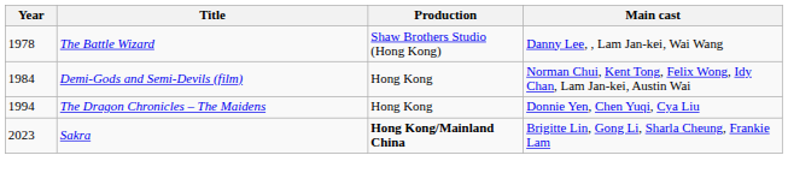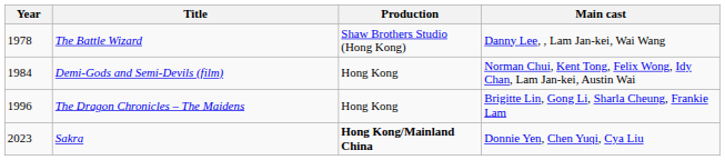 <table class="wikitable" width=75%>
 <tr>
 <th width=5%>Year</th>
 <th width=30%>Title</th>
 <th width=15%>Production</th>
 <th width=25%>Main cast</th>
 </tr>
 <tr>
 <td>1978</td>
 <td><em><a href='#'>The Battle Wizard</a></em></td>
 <td><a href='#'>Shaw Brothers Studio</a> (Hong Kong)</td>
 <td><a href='#'>Danny Lee</a>, , Lam Jan-kei, Wai Wang</td>
 </tr>
 <tr>
 <td>1984</td>
 <td><em><a href='#'>Demi-Gods and Semi-Devils (film)</a></em></td>
 <td>Hong Kong</td>
 <td><a href='#'>Norman Chui</a>, <a href='#'>Kent Tong</a>, <a href='#'>Felix Wong</a>, <a href='#'>Idy Chan</a>, Lam Jan-kei, Austin Wai</td>
 </tr>
 <tr>
-<td>1994</td>
+<td>1996</td>
 <td><em><a href='#'>The Dragon Chronicles – The Maidens</a></em></td>
 <td>Hong Kong</td>
-<td><a href='#'>Donnie Yen</a>, <a href='#'>Chen Yuqi</a>, <a href='#'>Cya Liu</a></td>
+<td><a href='#'>Brigitte Lin</a>, <a href='#'>Gong Li</a>, <a href='#'>Sharla Cheung</a>, <a href='#'>Frankie Lam</a></td>
 </tr>
 <tr>
 <td>2023</td>
 <td><em><a href='#'>Sakra</a></em></td>
 <td><strong>Hong Kong/Mainland China</strong></td>
-<td><a href='#'>Brigitte Lin</a>, <a href='#'>Gong Li</a>, <a href='#'>Sharla Cheung</a>, <a href='#'>Frankie Lam</a></td>
+<td><a href='#'>Donnie Yen</a>, <a href='#'>Chen Yuqi</a>, <a href='#'>Cya Liu</a></td>
 </tr>
 </table>
